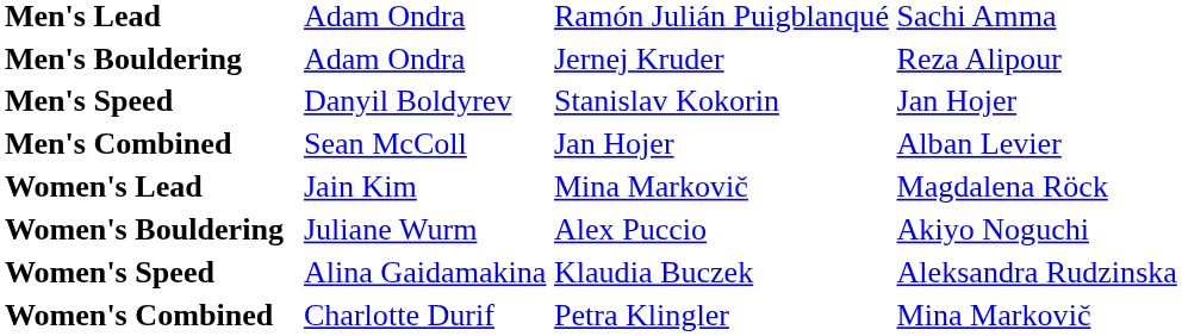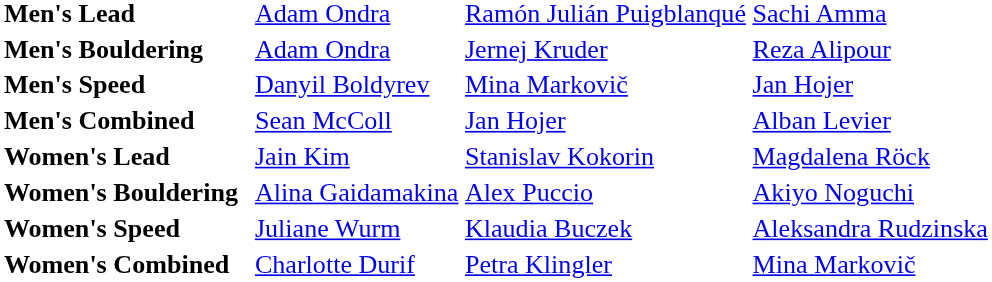 <table>
 <tr>
 <th scope=row style="text-align:left" width=150>Men's Lead</th>
 <td> <a href='#'>Adam Ondra</a></td>
 <td> <a href='#'>Ramón Julián Puigblanqué</a></td>
 <td> <a href='#'>Sachi Amma</a></td>
 </tr>
 <tr>
 <th scope=row style="text-align:left">Men's Bouldering</th>
 <td> <a href='#'>Adam Ondra</a></td>
 <td> <a href='#'>Jernej Kruder</a></td>
 <td> <a href='#'>Reza Alipour</a></td>
 </tr>
 <tr>
 <th scope=row style="text-align:left">Men's Speed</th>
 <td> <a href='#'>Danyil Boldyrev</a></td>
-<td> <a href='#'>Stanislav Kokorin</a></td>
+<td> <a href='#'>Mina Markovič</a></td>
 <td> <a href='#'>Jan Hojer</a></td>
 </tr>
 <tr>
 <th scope=row style="text-align:left">Men's Combined</th>
 <td> <a href='#'>Sean McColl</a></td>
 <td> <a href='#'>Jan Hojer</a></td>
 <td> <a href='#'>Alban Levier</a></td>
 </tr>
 <tr>
 <th scope=row style="text-align:left">Women's Lead</th>
 <td> <a href='#'>Jain Kim</a></td>
-<td> <a href='#'>Mina Markovič</a></td>
+<td> <a href='#'>Stanislav Kokorin</a></td>
 <td> <a href='#'>Magdalena Röck</a></td>
 </tr>
 <tr>
 <th scope=row style="text-align:left">Women's Bouldering</th>
-<td> <a href='#'>Juliane Wurm</a></td>
+<td> <a href='#'>Alina Gaidamakina</a></td>
 <td> <a href='#'>Alex Puccio</a></td>
 <td> <a href='#'>Akiyo Noguchi</a></td>
 </tr>
 <tr>
 <th scope=row style="text-align:left">Women's Speed</th>
-<td> <a href='#'>Alina Gaidamakina</a></td>
+<td> <a href='#'>Juliane Wurm</a></td>
 <td> <a href='#'>Klaudia Buczek</a></td>
 <td> <a href='#'>Aleksandra Rudzinska</a></td>
 </tr>
 <tr>
 <th scope=row style="text-align:left">Women's Combined</th>
 <td> <a href='#'>Charlotte Durif</a></td>
 <td> <a href='#'>Petra Klingler</a></td>
 <td> <a href='#'>Mina Markovič</a></td>
 </tr>
 </table>
